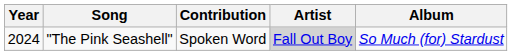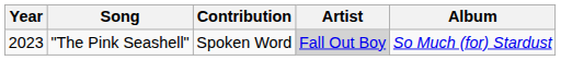 <table class="wikitable">
 <tr>
 <th>Year</th>
 <th>Song</th>
 <th>Contribution</th>
 <th>Artist</th>
 <th>Album</th>
 </tr>
 <tr>
-<td>2024</td>
+<td>2023</td>
 <td>"The Pink Seashell"</td>
 <td>Spoken Word</td>
 <td style="background: lightgrey;"><a href='#'>Fall Out Boy</a></td>
 <td><em><a href='#'>So Much (for) Stardust</a></em></td>
 </tr>
 </table>
